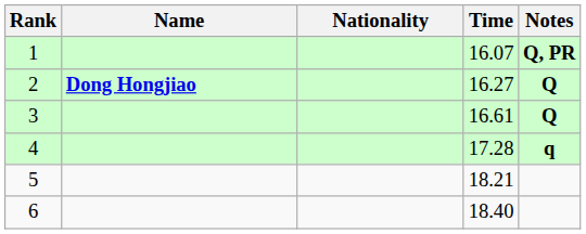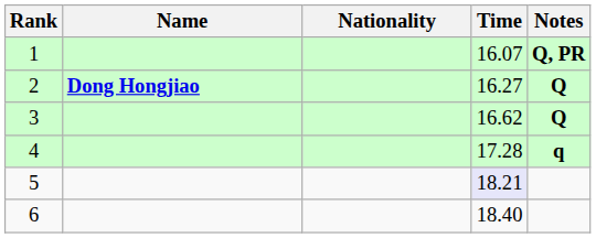 <table class="wikitable sortable" style="text-align:center">
 <tr>
 <th>Rank</th>
 <th style="width:180px">Name</th>
 <th style="width:125px">Nationality</th>
 <th>Time</th>
 <th>Notes</th>
 </tr>
 <tr style="background:#cfc;">
 <td>1</td>
 <td style="text-align:left;"></td>
 <td style="text-align:left;"></td>
 <td>16.07</td>
 <td><strong>Q, PR</strong></td>
 </tr>
 <tr style="background:#cfc;">
 <td>2</td>
 <td style="text-align:left;"><strong><a href='#'>Dong Hongjiao</a></strong></td>
 <td style="text-align:left;"></td>
 <td>16.27</td>
 <td><strong>Q</strong></td>
 </tr>
 <tr style="background:#cfc;">
 <td>3</td>
 <td style="text-align:left;"></td>
 <td style="text-align:left;"></td>
-<td>16.61</td>
+<td>16.62</td>
 <td><strong>Q</strong></td>
 </tr>
 <tr style="background:#cfc;">
 <td>4</td>
 <td style="text-align:left;"></td>
 <td style="text-align:left;"></td>
 <td>17.28</td>
 <td><strong>q</strong></td>
 </tr>
 <tr>
 <td>5</td>
 <td style="text-align:left;"></td>
 <td style="text-align:left;"></td>
-<td>18.21</td>
+<td style="background: lavender;">18.21</td>
 <td></td>
 </tr>
 <tr>
 <td>6</td>
 <td style="text-align:left;"></td>
 <td style="text-align:left;"></td>
 <td>18.40</td>
 <td></td>
 </tr>
 </table>
